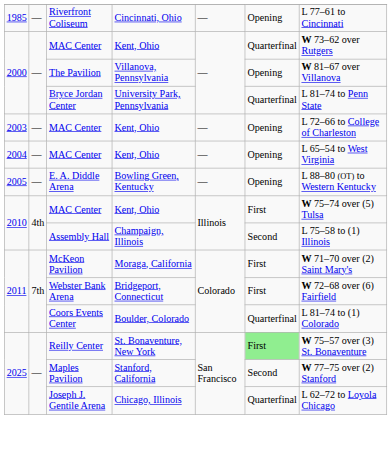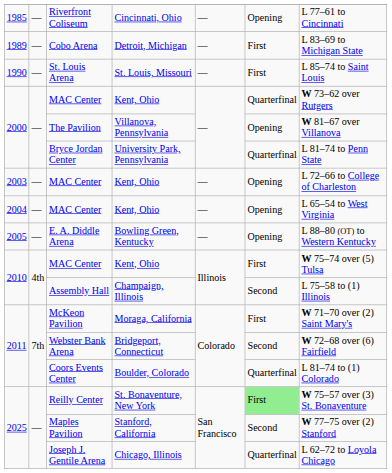 <table class="wikitable">
 <tr>
 </tr>
 <tr>
 <td><a href='#'>1985</a></td>
 <td>—</td>
 <td><a href='#'>Riverfront Coliseum</a></td>
 <td><a href='#'>Cincinnati, Ohio</a></td>
 <td>—</td>
 <td>Opening</td>
 <td>L 77–61 to <a href='#'>Cincinnati</a></td>
+</tr>
+<tr>
+<td><a href='#'>1989</a></td>
+<td>—</td>
+<td><a href='#'>Cobo Arena</a></td>
+<td><a href='#'>Detroit, Michigan</a></td>
+<td>—</td>
+<td>First</td>
+<td>L 83–69 to <a href='#'>Michigan State</a></td>
+</tr>
+<tr>
+<td><a href='#'>1990</a></td>
+<td>—</td>
+<td><a href='#'>St. Louis Arena</a></td>
+<td><a href='#'>St. Louis, Missouri</a></td>
+<td>—</td>
+<td>First</td>
+<td>L 85–74 to <a href='#'>Saint Louis</a></td>
 </tr>
 <tr>
 <td rowspan=3><a href='#'>2000</a></td>
 <td rowspan=3>—</td>
 <td><a href='#'>MAC Center</a></td>
 <td><a href='#'>Kent, Ohio</a></td>
 <td rowspan=3>—</td>
 <td>Quarterfinal</td>
 <td><strong>W</strong> 73–62 over <a href='#'>Rutgers</a></td>
 </tr>
 <tr>
 <td><a href='#'>The Pavilion</a></td>
 <td><a href='#'>Villanova, Pennsylvania</a></td>
 <td>Opening</td>
 <td><strong>W</strong> 81–67 over <a href='#'>Villanova</a></td>
 </tr>
 <tr>
 <td><a href='#'>Bryce Jordan Center</a></td>
 <td><a href='#'>University Park, Pennsylvania</a></td>
 <td>Quarterfinal</td>
 <td>L 81–74 to <a href='#'>Penn State</a></td>
 </tr>
 <tr>
 <td><a href='#'>2003</a></td>
 <td>—</td>
 <td><a href='#'>MAC Center</a></td>
 <td><a href='#'>Kent, Ohio</a></td>
 <td>—</td>
 <td>Opening</td>
 <td>L 72–66 to <a href='#'>College of Charleston</a></td>
 </tr>
 <tr>
 <td><a href='#'>2004</a></td>
 <td>—</td>
 <td><a href='#'>MAC Center</a></td>
 <td><a href='#'>Kent, Ohio</a></td>
 <td>—</td>
 <td>Opening</td>
 <td>L 65–54 to <a href='#'>West Virginia</a></td>
 </tr>
 <tr>
 <td><a href='#'>2005</a></td>
 <td>—</td>
 <td><a href='#'>E. A. Diddle Arena</a></td>
 <td><a href='#'>Bowling Green, Kentucky</a></td>
 <td>—</td>
 <td>Opening</td>
 <td>L 88–80 <small>(OT)</small> to <a href='#'>Western Kentucky</a></td>
 </tr>
 <tr>
 <td rowspan=2><a href='#'>2010</a></td>
 <td rowspan=2>4th</td>
 <td><a href='#'>MAC Center</a></td>
 <td><a href='#'>Kent, Ohio</a></td>
 <td rowspan=2>Illinois</td>
 <td>First</td>
 <td><strong>W</strong> 75–74 over (5) <a href='#'>Tulsa</a></td>
 </tr>
 <tr>
 <td><a href='#'>Assembly Hall</a></td>
 <td><a href='#'>Champaign, Illinois</a></td>
 <td>Second</td>
 <td>L 75–58 to (1) <a href='#'>Illinois</a></td>
 </tr>
 <tr>
 <td rowspan=3><a href='#'>2011</a></td>
 <td rowspan=3>7th</td>
 <td><a href='#'>McKeon Pavilion</a></td>
 <td><a href='#'>Moraga, California</a></td>
 <td rowspan=3>Colorado</td>
 <td>First</td>
 <td><strong>W</strong> 71–70 over (2) <a href='#'>Saint Mary's</a></td>
 </tr>
 <tr>
 <td><a href='#'>Webster Bank Arena</a></td>
 <td><a href='#'>Bridgeport, Connecticut</a></td>
-<td>First</td>
+<td>Second</td>
 <td><strong>W</strong> 72–68 over (6) <a href='#'>Fairfield</a></td>
 </tr>
 <tr>
 <td><a href='#'>Coors Events Center</a></td>
 <td><a href='#'>Boulder, Colorado</a></td>
 <td>Quarterfinal</td>
 <td>L 81–74 to (1) <a href='#'>Colorado</a></td>
 </tr>
 <tr>
 <td rowspan=3><a href='#'>2025</a></td>
 <td rowspan=3>—</td>
 <td><a href='#'>Reilly Center</a></td>
 <td><a href='#'>St. Bonaventure, New York</a></td>
 <td rowspan=3>San Francisco</td>
 <td style="background: lightgreen;">First</td>
 <td><strong>W</strong> 75–57 over (3) <a href='#'>St. Bonaventure</a></td>
 </tr>
 <tr>
 <td><a href='#'>Maples Pavilion</a></td>
 <td><a href='#'>Stanford, California</a></td>
 <td>Second</td>
 <td><strong>W</strong> 77–75 over (2) <a href='#'>Stanford</a></td>
 </tr>
 <tr>
 <td><a href='#'>Joseph J. Gentile Arena</a></td>
 <td><a href='#'>Chicago, Illinois</a></td>
 <td>Quarterfinal</td>
 <td>L 62–72 to <a href='#'>Loyola Chicago</a></td>
 </tr>
 </table>
